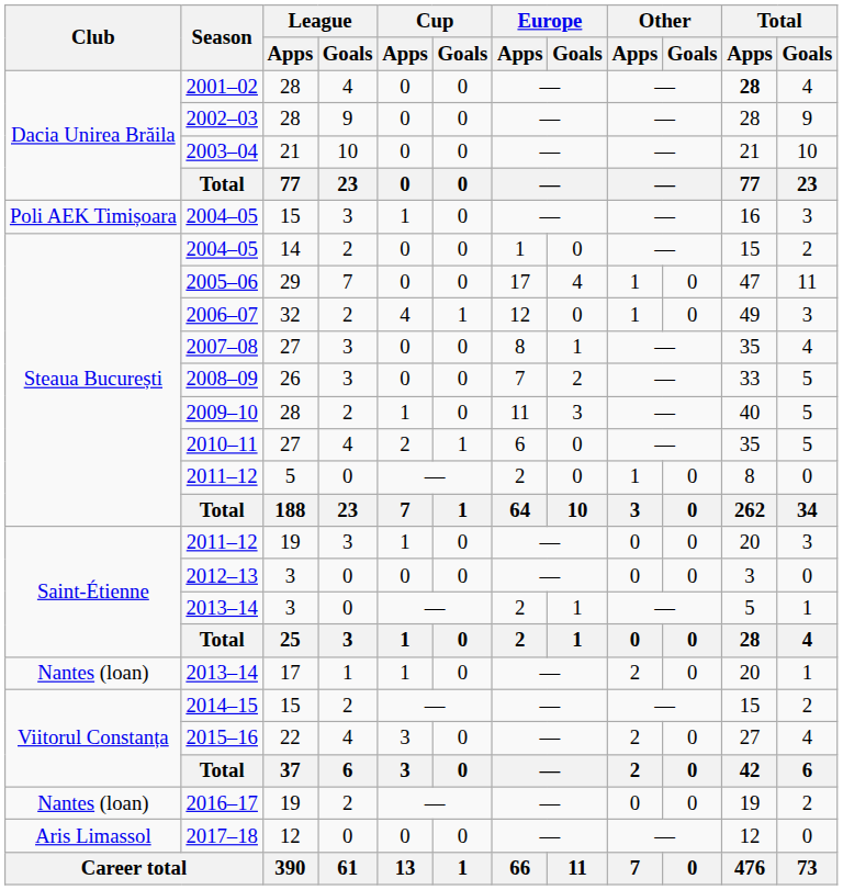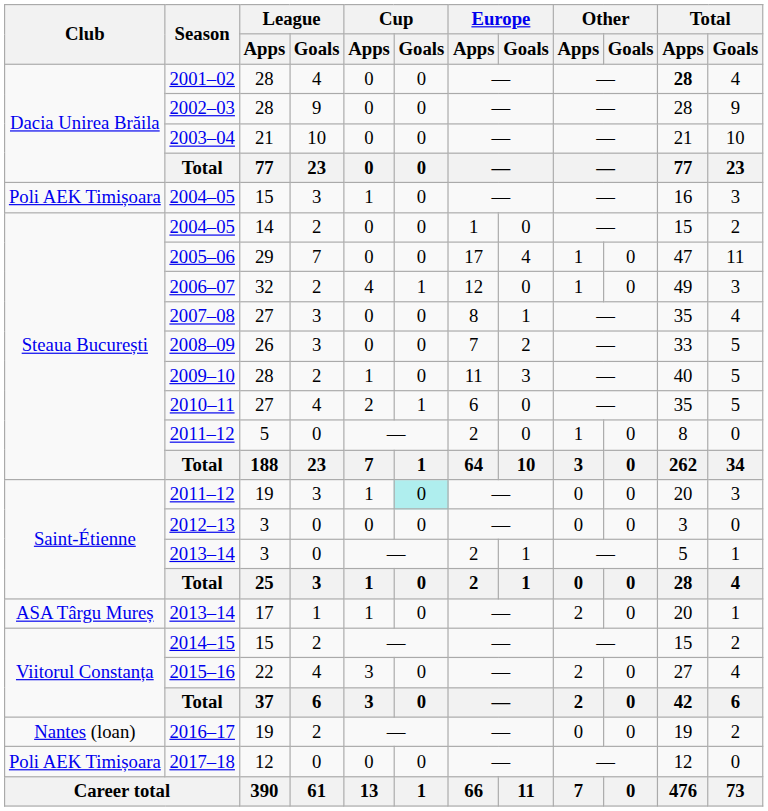 <table class="wikitable" style="text-align: center;">
 <tr>
 <th rowspan="2">Club</th>
 <th rowspan="2">Season</th>
 <th colspan="2">League</th>
 <th colspan="2">Cup</th>
 <th colspan="2"><a href='#'>Europe</a></th>
 <th colspan="2">Other</th>
 <th colspan="2">Total</th>
 </tr>
 <tr>
 <th>Apps</th>
 <th>Goals</th>
 <th>Apps</th>
 <th>Goals</th>
 <th>Apps</th>
 <th>Goals</th>
 <th>Apps</th>
 <th>Goals</th>
 <th>Apps</th>
 <th>Goals</th>
 </tr>
 <tr>
 <td rowspan="4"><a href='#'>Dacia Unirea Brăila</a></td>
 <td><a href='#'>2001–02</a></td>
 <td>28</td>
 <td>4</td>
 <td>0</td>
 <td>0</td>
 <td colspan="2">—</td>
 <td colspan="2">—</td>
 <td><strong>28</strong></td>
 <td>4</td>
 </tr>
 <tr>
 <td><a href='#'>2002–03</a></td>
 <td>28</td>
 <td>9</td>
 <td>0</td>
 <td>0</td>
 <td colspan="2">—</td>
 <td colspan="2">—</td>
 <td>28</td>
 <td>9</td>
 </tr>
 <tr>
 <td><a href='#'>2003–04</a></td>
 <td>21</td>
 <td>10</td>
 <td>0</td>
 <td>0</td>
 <td colspan="2">—</td>
 <td colspan="2">—</td>
 <td>21</td>
 <td>10</td>
 </tr>
 <tr>
 <th>Total</th>
 <th>77</th>
 <th>23</th>
 <th>0</th>
 <th>0</th>
 <th colspan="2">—</th>
 <th colspan="2">—</th>
 <th>77</th>
 <th>23</th>
 </tr>
 <tr>
 <td rowspan="1"><a href='#'>Poli AEK Timișoara</a></td>
 <td><a href='#'>2004–05</a></td>
 <td>15</td>
 <td>3</td>
 <td>1</td>
 <td>0</td>
 <td colspan="2">—</td>
 <td colspan="2">—</td>
 <td>16</td>
 <td>3</td>
 </tr>
 <tr>
 <td rowspan="9"><a href='#'>Steaua București</a></td>
 <td><a href='#'>2004–05</a></td>
 <td>14</td>
 <td>2</td>
 <td>0</td>
 <td>0</td>
 <td>1</td>
 <td>0</td>
 <td colspan="2">—</td>
 <td>15</td>
 <td>2</td>
 </tr>
 <tr>
 <td><a href='#'>2005–06</a></td>
 <td>29</td>
 <td>7</td>
 <td>0</td>
 <td>0</td>
 <td>17</td>
 <td>4</td>
 <td>1</td>
 <td>0</td>
 <td>47</td>
 <td>11</td>
 </tr>
 <tr>
 <td><a href='#'>2006–07</a></td>
 <td>32</td>
 <td>2</td>
 <td>4</td>
 <td>1</td>
 <td>12</td>
 <td>0</td>
 <td>1</td>
 <td>0</td>
 <td>49</td>
 <td>3</td>
 </tr>
 <tr>
 <td><a href='#'>2007–08</a></td>
 <td>27</td>
 <td>3</td>
 <td>0</td>
 <td>0</td>
 <td>8</td>
 <td>1</td>
 <td colspan="2">—</td>
 <td>35</td>
 <td>4</td>
 </tr>
 <tr>
 <td><a href='#'>2008–09</a></td>
 <td>26</td>
 <td>3</td>
 <td>0</td>
 <td>0</td>
 <td>7</td>
 <td>2</td>
 <td colspan="2">—</td>
 <td>33</td>
 <td>5</td>
 </tr>
 <tr>
 <td><a href='#'>2009–10</a></td>
 <td>28</td>
 <td>2</td>
 <td>1</td>
 <td>0</td>
 <td>11</td>
 <td>3</td>
 <td colspan="2">—</td>
 <td>40</td>
 <td>5</td>
 </tr>
 <tr>
 <td><a href='#'>2010–11</a></td>
 <td>27</td>
 <td>4</td>
 <td>2</td>
 <td>1</td>
 <td>6</td>
 <td>0</td>
 <td colspan="2">—</td>
 <td>35</td>
 <td>5</td>
 </tr>
 <tr>
 <td><a href='#'>2011–12</a></td>
 <td>5</td>
 <td>0</td>
 <td colspan="2">—</td>
 <td>2</td>
 <td>0</td>
 <td>1</td>
 <td>0</td>
 <td>8</td>
 <td>0</td>
 </tr>
 <tr>
 <th>Total</th>
 <th>188</th>
 <th>23</th>
 <th>7</th>
 <th>1</th>
 <th>64</th>
 <th>10</th>
 <th>3</th>
 <th>0</th>
 <th>262</th>
 <th>34</th>
 </tr>
 <tr>
 <td rowspan="4"><a href='#'>Saint-Étienne</a></td>
 <td><a href='#'>2011–12</a></td>
 <td>19</td>
 <td>3</td>
 <td>1</td>
-<td>0</td>
+<td style="background: paleturquoise;">0</td>
 <td colspan="2">—</td>
 <td>0</td>
 <td>0</td>
 <td>20</td>
 <td>3</td>
 </tr>
 <tr>
 <td><a href='#'>2012–13</a></td>
 <td>3</td>
 <td>0</td>
 <td>0</td>
 <td>0</td>
 <td colspan="2">—</td>
 <td>0</td>
 <td>0</td>
 <td>3</td>
 <td>0</td>
 </tr>
 <tr>
 <td><a href='#'>2013–14</a></td>
 <td>3</td>
 <td>0</td>
 <td colspan="2">—</td>
 <td>2</td>
 <td>1</td>
 <td colspan="2">—</td>
 <td>5</td>
 <td>1</td>
 </tr>
 <tr>
 <th>Total</th>
 <th>25</th>
 <th>3</th>
 <th>1</th>
 <th>0</th>
 <th>2</th>
 <th>1</th>
 <th>0</th>
 <th>0</th>
 <th>28</th>
 <th>4</th>
 </tr>
 <tr>
-<td rowspan="1"><a href='#'>Nantes</a> (loan)</td>
+<td rowspan="1"><a href='#'>ASA Târgu Mureș</a></td>
 <td><a href='#'>2013–14</a></td>
 <td>17</td>
 <td>1</td>
 <td>1</td>
 <td>0</td>
 <td colspan="2">—</td>
 <td>2</td>
 <td>0</td>
 <td>20</td>
 <td>1</td>
 </tr>
 <tr>
 <td rowspan="3"><a href='#'>Viitorul Constanța</a></td>
 <td><a href='#'>2014–15</a></td>
 <td>15</td>
 <td>2</td>
 <td colspan="2">—</td>
 <td colspan="2">—</td>
 <td colspan="2">—</td>
 <td>15</td>
 <td>2</td>
 </tr>
 <tr>
 <td><a href='#'>2015–16</a></td>
 <td>22</td>
 <td>4</td>
 <td>3</td>
 <td>0</td>
 <td colspan="2">—</td>
 <td>2</td>
 <td>0</td>
 <td>27</td>
 <td>4</td>
 </tr>
 <tr>
 <th>Total</th>
 <th>37</th>
 <th>6</th>
 <th>3</th>
 <th>0</th>
 <th colspan="2">—</th>
 <th>2</th>
 <th>0</th>
 <th>42</th>
 <th>6</th>
 </tr>
 <tr>
 <td rowspan="1"><a href='#'>Nantes</a> (loan)</td>
 <td><a href='#'>2016–17</a></td>
 <td>19</td>
 <td>2</td>
 <td colspan="2">—</td>
 <td colspan="2">—</td>
 <td>0</td>
 <td>0</td>
 <td>19</td>
 <td>2</td>
 </tr>
 <tr>
-<td rowspan="1"><a href='#'>Aris Limassol</a></td>
+<td rowspan="1"><a href='#'>Poli AEK Timișoara</a></td>
 <td><a href='#'>2017–18</a></td>
 <td>12</td>
 <td>0</td>
 <td>0</td>
 <td>0</td>
 <td colspan="2">—</td>
 <td colspan="2">—</td>
 <td>12</td>
 <td>0</td>
 </tr>
 <tr>
 <th colspan="2">Career total</th>
 <th>390</th>
 <th>61</th>
 <th>13</th>
 <th>1</th>
 <th>66</th>
 <th>11</th>
 <th>7</th>
 <th>0</th>
 <th>476</th>
 <th>73</th>
 </tr>
 </table>
